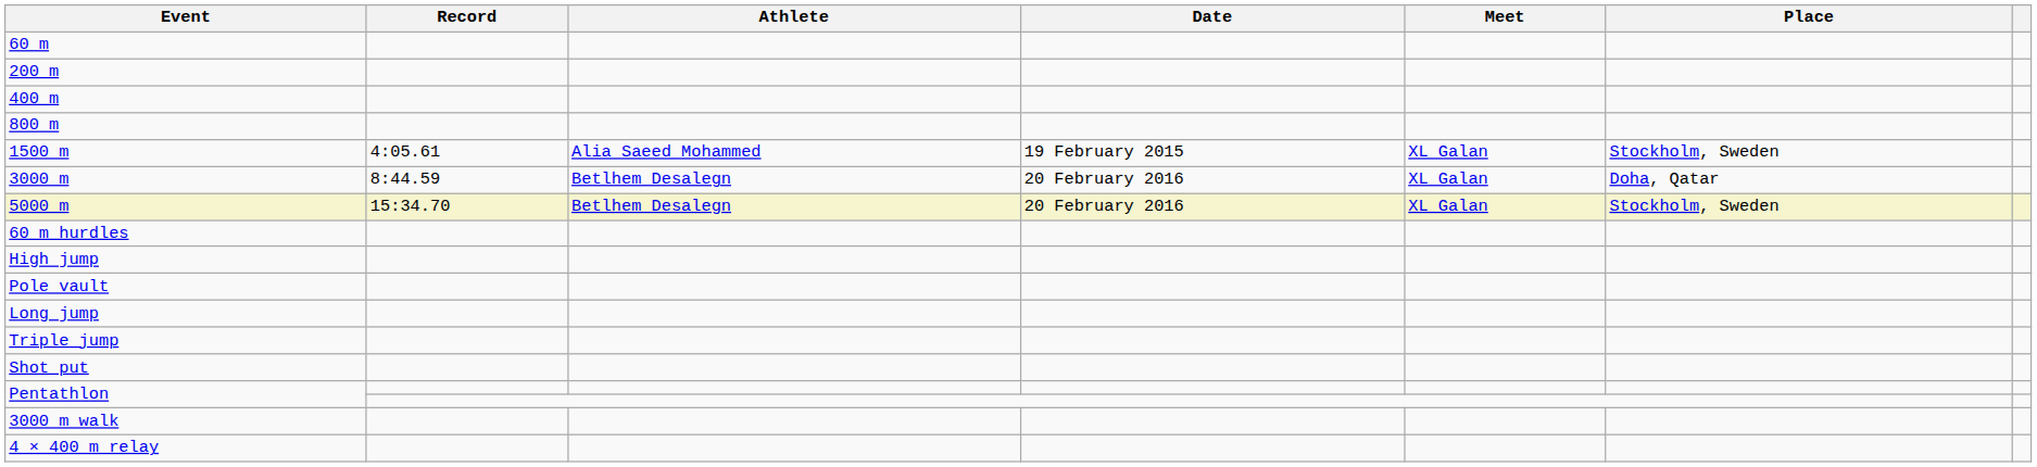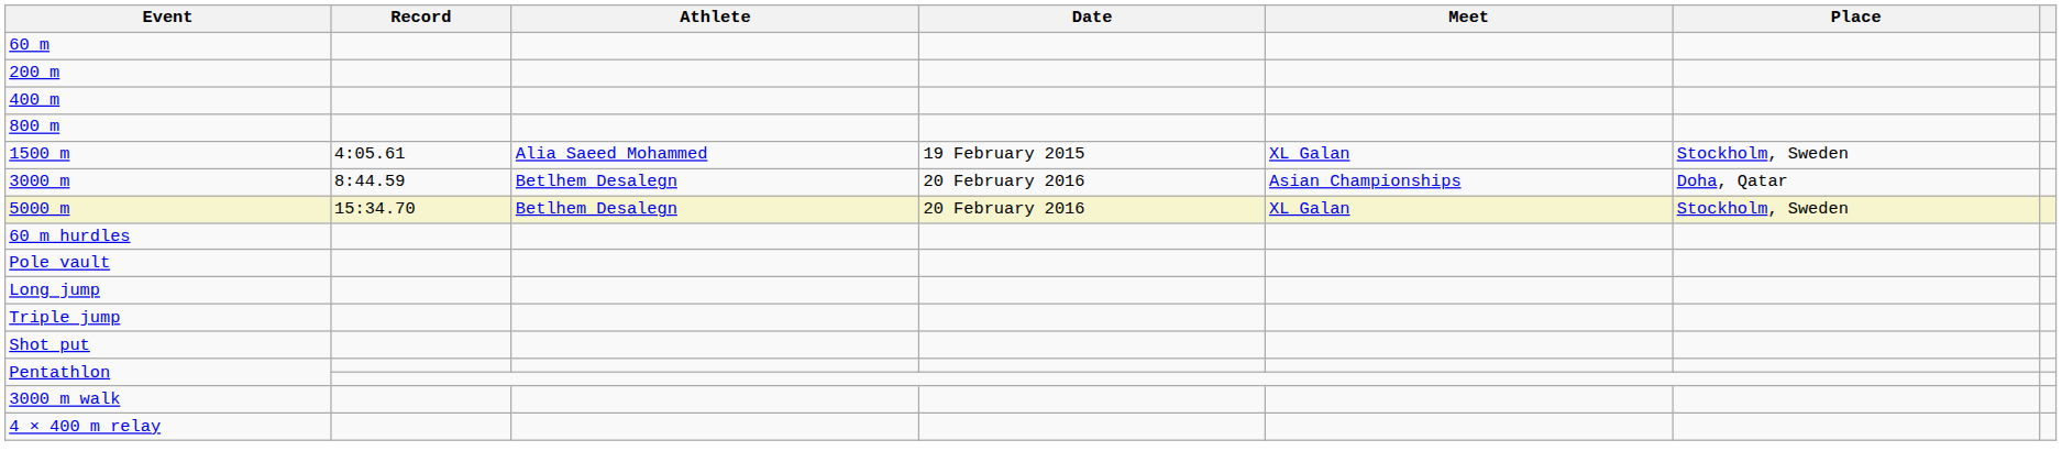 <table class="wikitable" style="font-size:95%; width: 95%;">
 <tr>
 <th>Event</th>
 <th>Record</th>
 <th>Athlete</th>
 <th>Date</th>
 <th>Meet</th>
 <th>Place</th>
 <th></th>
 </tr>
 <tr>
 <td><a href='#'>60 m</a></td>
 <td></td>
 <td></td>
 <td></td>
 <td></td>
 <td></td>
 <td></td>
 </tr>
 <tr>
 <td><a href='#'>200 m</a></td>
 <td></td>
 <td></td>
 <td></td>
 <td></td>
 <td></td>
 <td></td>
 </tr>
 <tr>
 <td><a href='#'>400 m</a></td>
 <td></td>
 <td></td>
 <td></td>
 <td></td>
 <td></td>
 <td></td>
 </tr>
 <tr>
 <td><a href='#'>800 m</a></td>
 <td></td>
 <td></td>
 <td></td>
 <td></td>
 <td></td>
 <td></td>
 </tr>
 <tr>
 <td><a href='#'>1500 m</a></td>
 <td>4:05.61</td>
 <td><a href='#'>Alia Saeed Mohammed</a></td>
 <td>19 February 2015</td>
 <td><a href='#'>XL Galan</a></td>
 <td><a href='#'>Stockholm</a>, Sweden</td>
 <td></td>
 </tr>
 <tr>
 <td><a href='#'>3000 m</a></td>
 <td>8:44.59</td>
 <td><a href='#'>Betlhem Desalegn</a></td>
 <td>20 February 2016</td>
-<td><a href='#'>XL Galan</a></td>
+<td><a href='#'>Asian Championships</a></td>
 <td><a href='#'>Doha</a>, Qatar</td>
 <td></td>
 </tr>
 <tr style="background:#f6F5CE;">
 <td><a href='#'>5000 m</a></td>
 <td>15:34.70</td>
 <td><a href='#'>Betlhem Desalegn</a></td>
 <td>20 February 2016</td>
 <td><a href='#'>XL Galan</a></td>
 <td><a href='#'>Stockholm</a>, Sweden</td>
 <td></td>
 </tr>
 <tr>
 <td><a href='#'>60 m hurdles</a></td>
-<td></td>
-<td></td>
-<td></td>
-<td></td>
-<td></td>
-<td></td>
-</tr>
-<tr>
-<td><a href='#'>High jump</a></td>
 <td></td>
 <td></td>
 <td></td>
 <td></td>
 <td></td>
 <td></td>
 </tr>
 <tr>
 <td><a href='#'>Pole vault</a></td>
 <td></td>
 <td></td>
 <td></td>
 <td></td>
 <td></td>
 <td></td>
 </tr>
 <tr>
 <td><a href='#'>Long jump</a></td>
 <td></td>
 <td></td>
 <td></td>
 <td></td>
 <td></td>
 <td></td>
 </tr>
 <tr>
 <td><a href='#'>Triple jump</a></td>
 <td></td>
 <td></td>
 <td></td>
 <td></td>
 <td></td>
 <td></td>
 </tr>
 <tr>
 <td><a href='#'>Shot put</a></td>
 <td></td>
 <td></td>
 <td></td>
 <td></td>
 <td></td>
 <td></td>
 </tr>
 <tr>
 <td rowspan=2><a href='#'>Pentathlon</a></td>
 <td></td>
 <td></td>
 <td></td>
 <td></td>
 <td></td>
 <td></td>
 </tr>
 <tr>
 <td colspan=5></td>
 <td></td>
 </tr>
 <tr>
 <td><a href='#'>3000 m walk</a></td>
 <td></td>
 <td></td>
 <td></td>
 <td></td>
 <td></td>
 <td></td>
 </tr>
 <tr>
 <td><a href='#'>4 × 400 m relay</a></td>
 <td></td>
 <td></td>
 <td></td>
 <td></td>
 <td></td>
 <td></td>
 </tr>
 </table>
